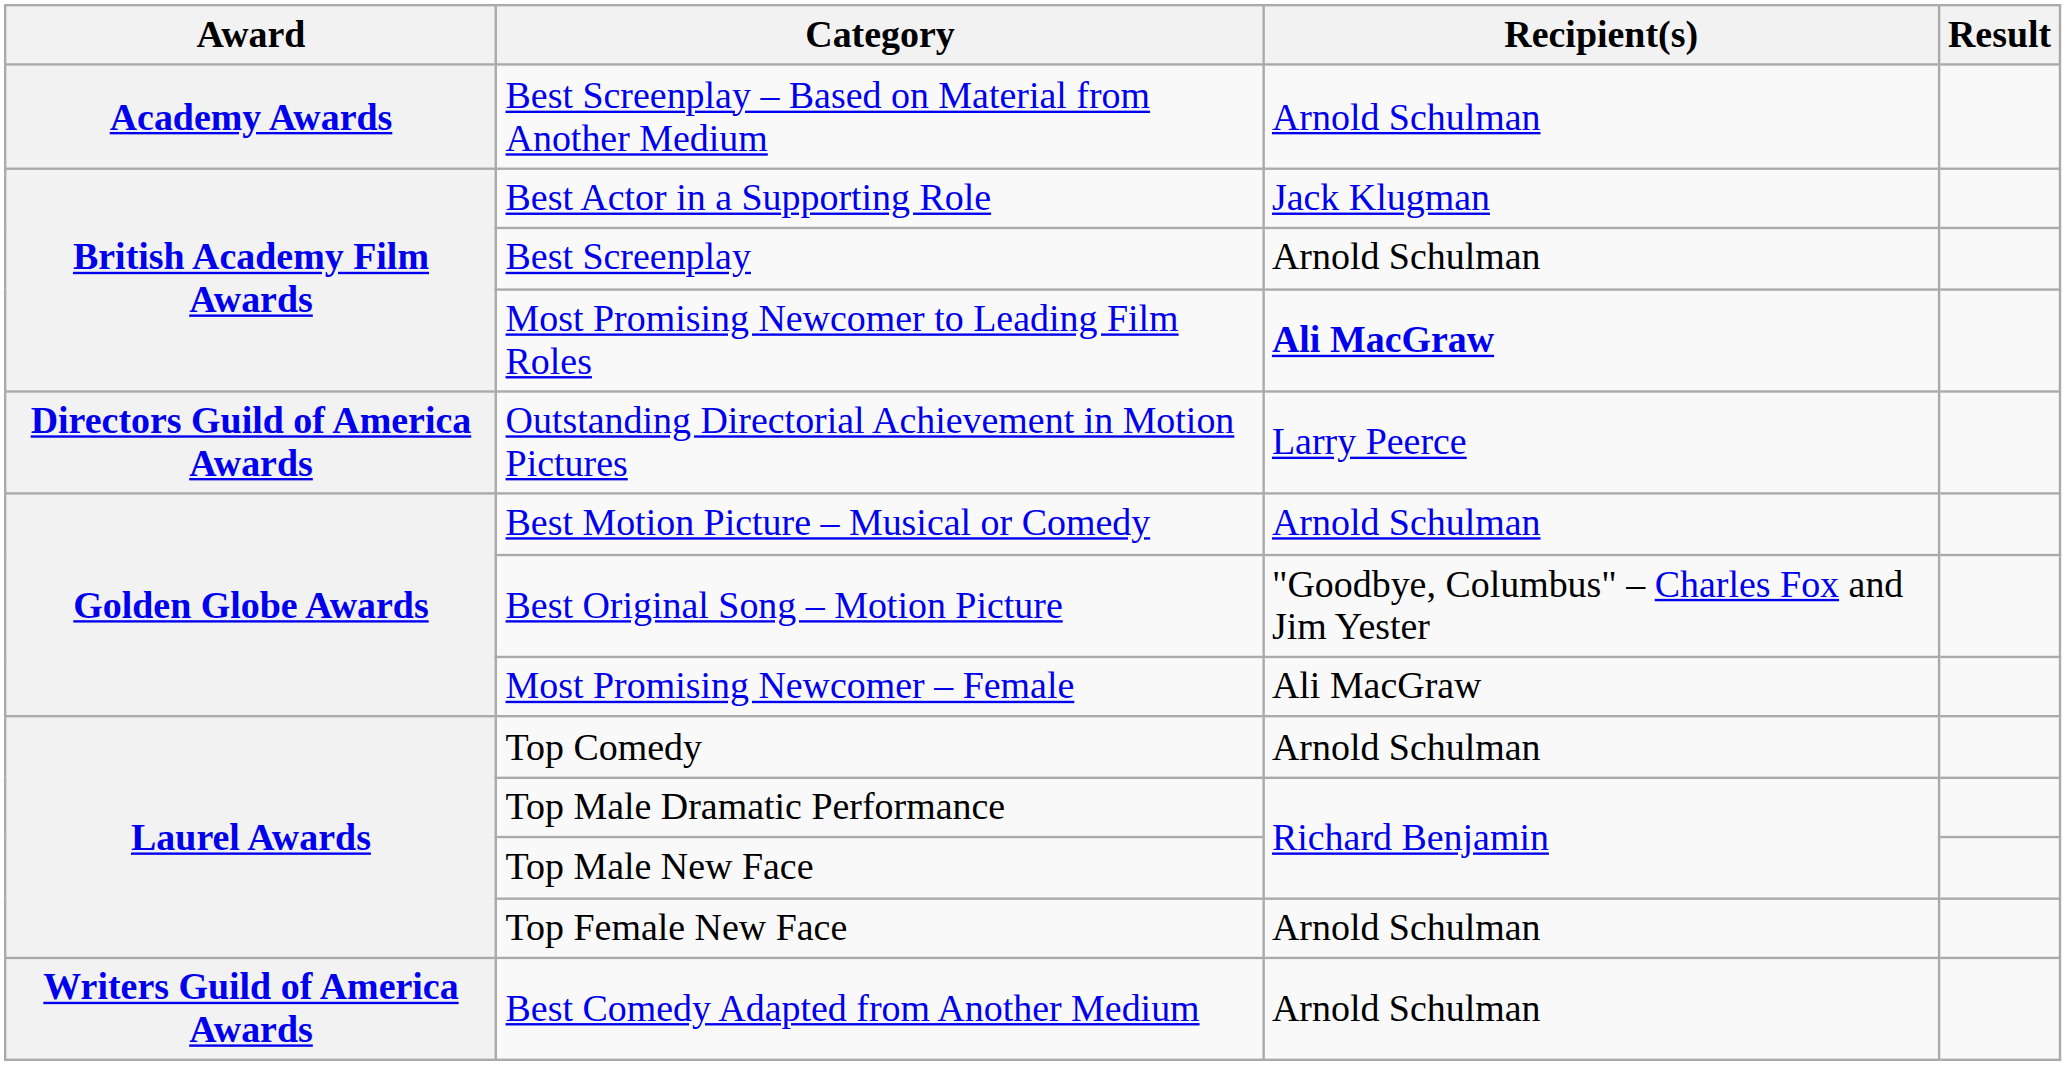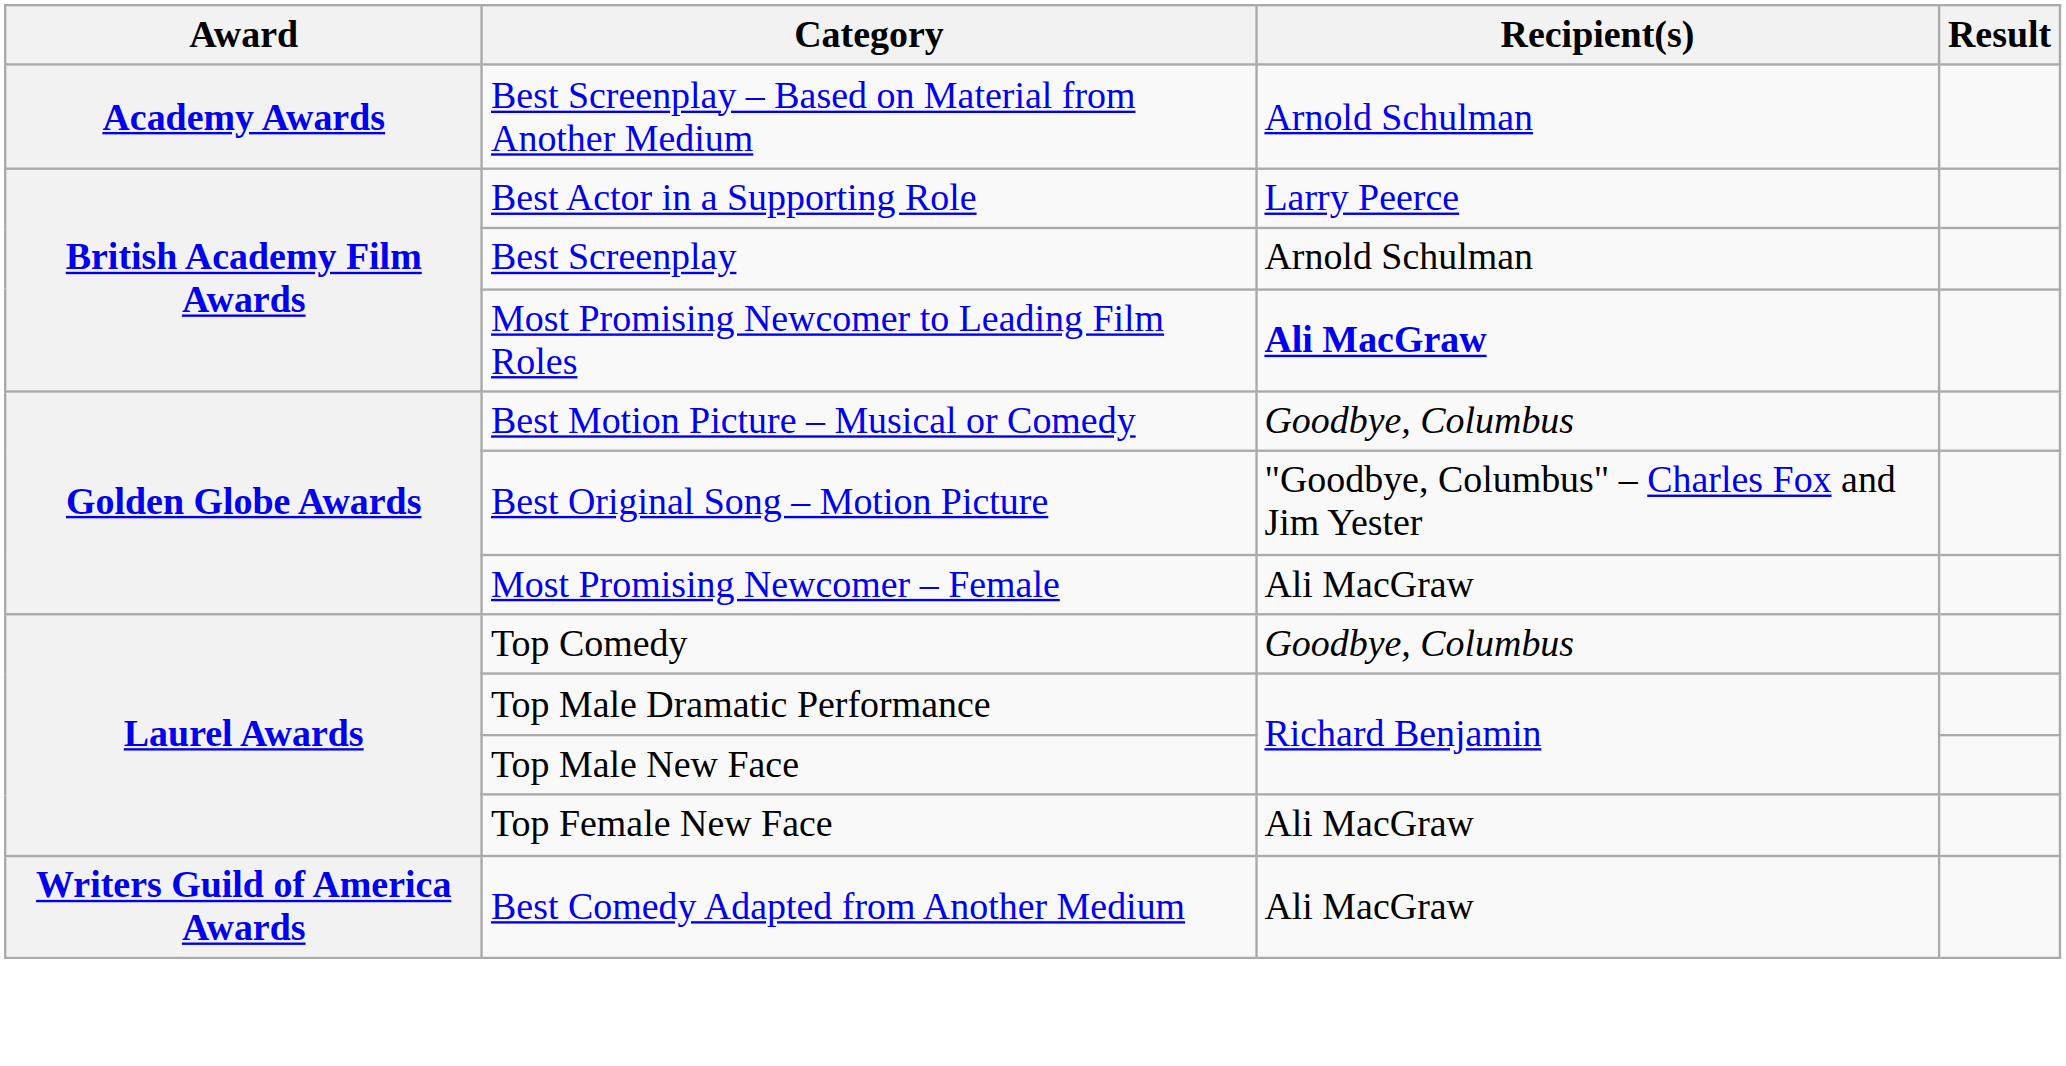 <table class="wikitable plainrowheaders">
 <tr>
 <th scope="col">Award</th>
 <th scope="col">Category</th>
 <th scope="col">Recipient(s)</th>
 <th scope="col">Result</th>
 </tr>
 <tr>
 <th scope="row"><a href='#'>Academy Awards</a></th>
 <td><a href='#'>Best Screenplay – Based on Material from Another Medium</a></td>
 <td><a href='#'>Arnold Schulman</a></td>
 <td></td>
 </tr>
 <tr>
 <th scope="row" rowspan="3"><a href='#'>British Academy Film Awards</a></th>
 <td><a href='#'>Best Actor in a Supporting Role</a></td>
-<td><a href='#'>Jack Klugman</a></td>
+<td><a href='#'>Larry Peerce</a></td>
 <td></td>
 </tr>
 <tr>
 <td><a href='#'>Best Screenplay</a></td>
 <td>Arnold Schulman</td>
 <td></td>
 </tr>
 <tr>
 <td><a href='#'>Most Promising Newcomer to Leading Film Roles</a></td>
 <td><strong><a href='#'>Ali MacGraw</a></strong></td>
 <td></td>
 </tr>
 <tr>
-<th scope="row"><a href='#'>Directors Guild of America Awards</a></th>
-<td><a href='#'>Outstanding Directorial Achievement in Motion Pictures</a></td>
-<td><a href='#'>Larry Peerce</a></td>
-<td></td>
-</tr>
-<tr>
 <th scope="row" rowspan="3"><a href='#'>Golden Globe Awards</a></th>
 <td><a href='#'>Best Motion Picture – Musical or Comedy</a></td>
-<td><a href='#'>Arnold Schulman</a></td>
+<td><em>Goodbye, Columbus</em></td>
 <td></td>
 </tr>
 <tr>
 <td><a href='#'>Best Original Song – Motion Picture</a></td>
 <td>"Goodbye, Columbus" – <a href='#'>Charles Fox</a> and Jim Yester</td>
 <td></td>
 </tr>
 <tr>
 <td><a href='#'>Most Promising Newcomer – Female</a></td>
 <td>Ali MacGraw</td>
 <td></td>
 </tr>
 <tr>
 <th scope="row" rowspan="4"><a href='#'>Laurel Awards</a></th>
 <td>Top Comedy</td>
-<td>Arnold Schulman</td>
+<td><em>Goodbye, Columbus</em></td>
 <td></td>
 </tr>
 <tr>
 <td>Top Male Dramatic Performance</td>
 <td rowspan="2"><a href='#'>Richard Benjamin</a></td>
 <td></td>
 </tr>
 <tr>
 <td>Top Male New Face</td>
 <td></td>
 </tr>
 <tr>
 <td>Top Female New Face</td>
-<td>Arnold Schulman</td>
+<td>Ali MacGraw</td>
 <td></td>
 </tr>
 <tr>
 <th scope="row"><a href='#'>Writers Guild of America Awards</a></th>
 <td><a href='#'>Best Comedy Adapted from Another Medium</a></td>
-<td>Arnold Schulman</td>
+<td>Ali MacGraw</td>
 <td></td>
 </tr>
 </table>
